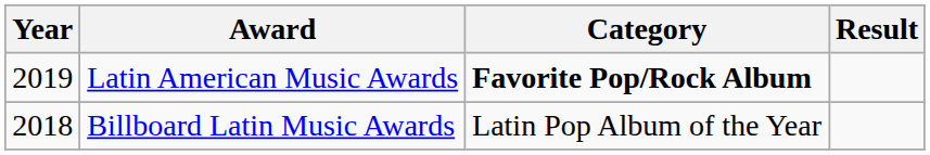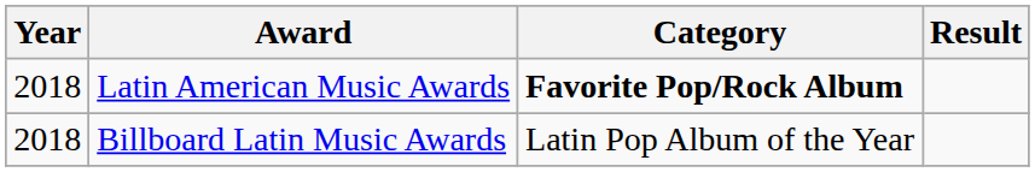 <table class="wikitable">
 <tr>
 <th>Year</th>
 <th>Award</th>
 <th>Category</th>
 <th>Result</th>
 </tr>
 <tr>
-<td>2019</td>
+<td>2018</td>
 <td><a href='#'>Latin American Music Awards</a></td>
 <td><strong>Favorite Pop/Rock Album</strong></td>
 <td></td>
 </tr>
 <tr>
 <td>2018</td>
 <td><a href='#'>Billboard Latin Music Awards</a></td>
 <td>Latin Pop Album of the Year</td>
 <td></td>
 </tr>
 </table>
